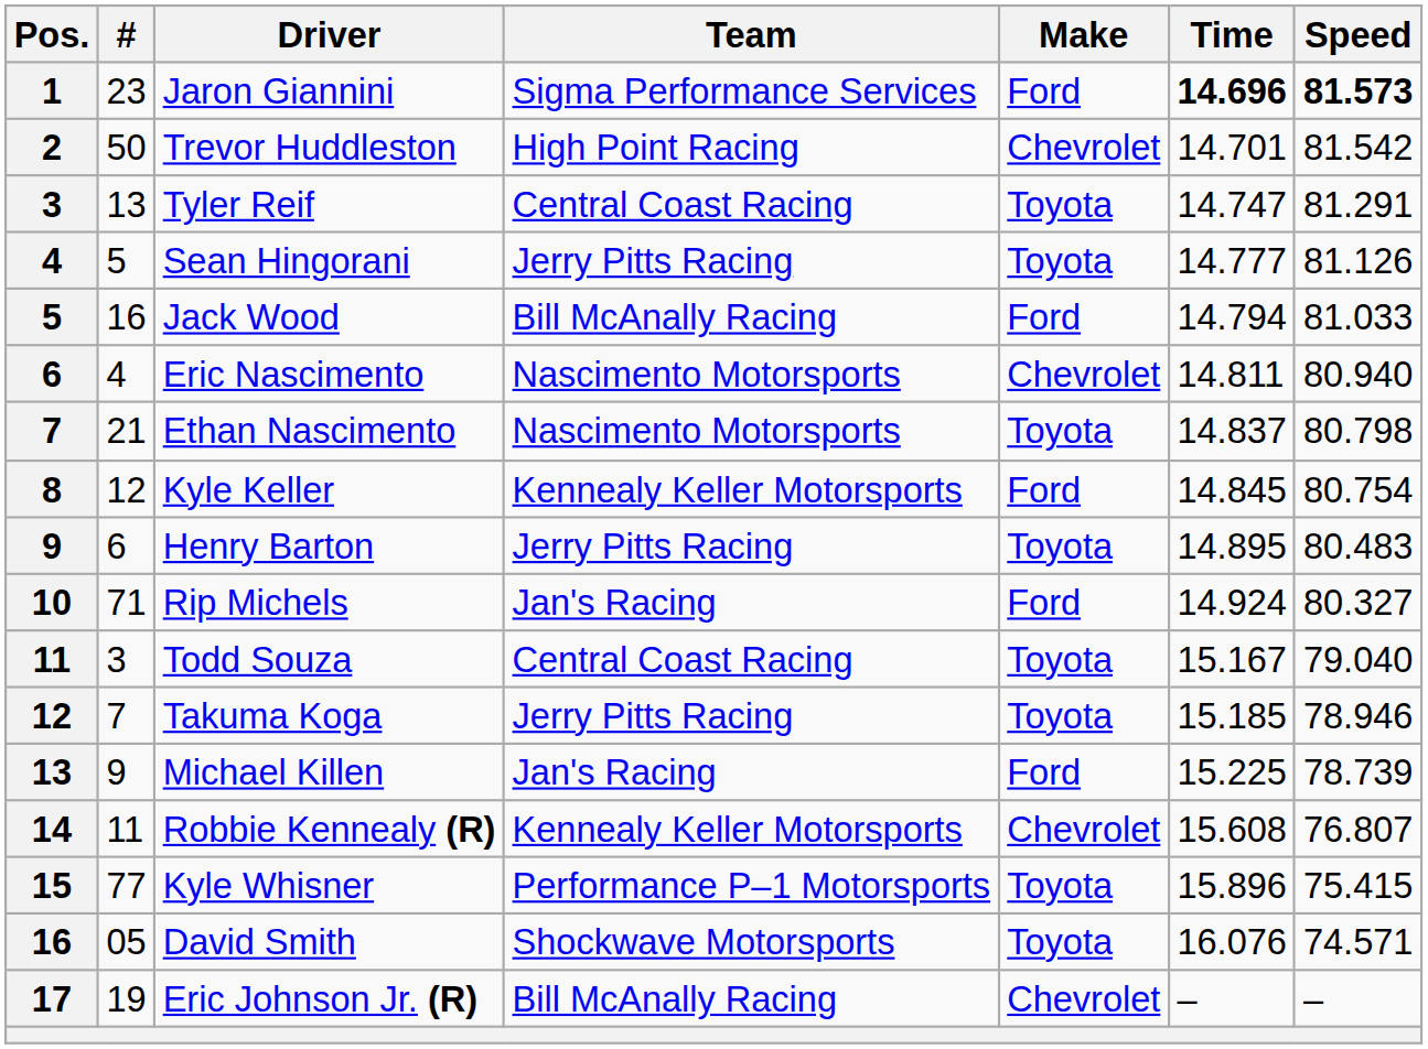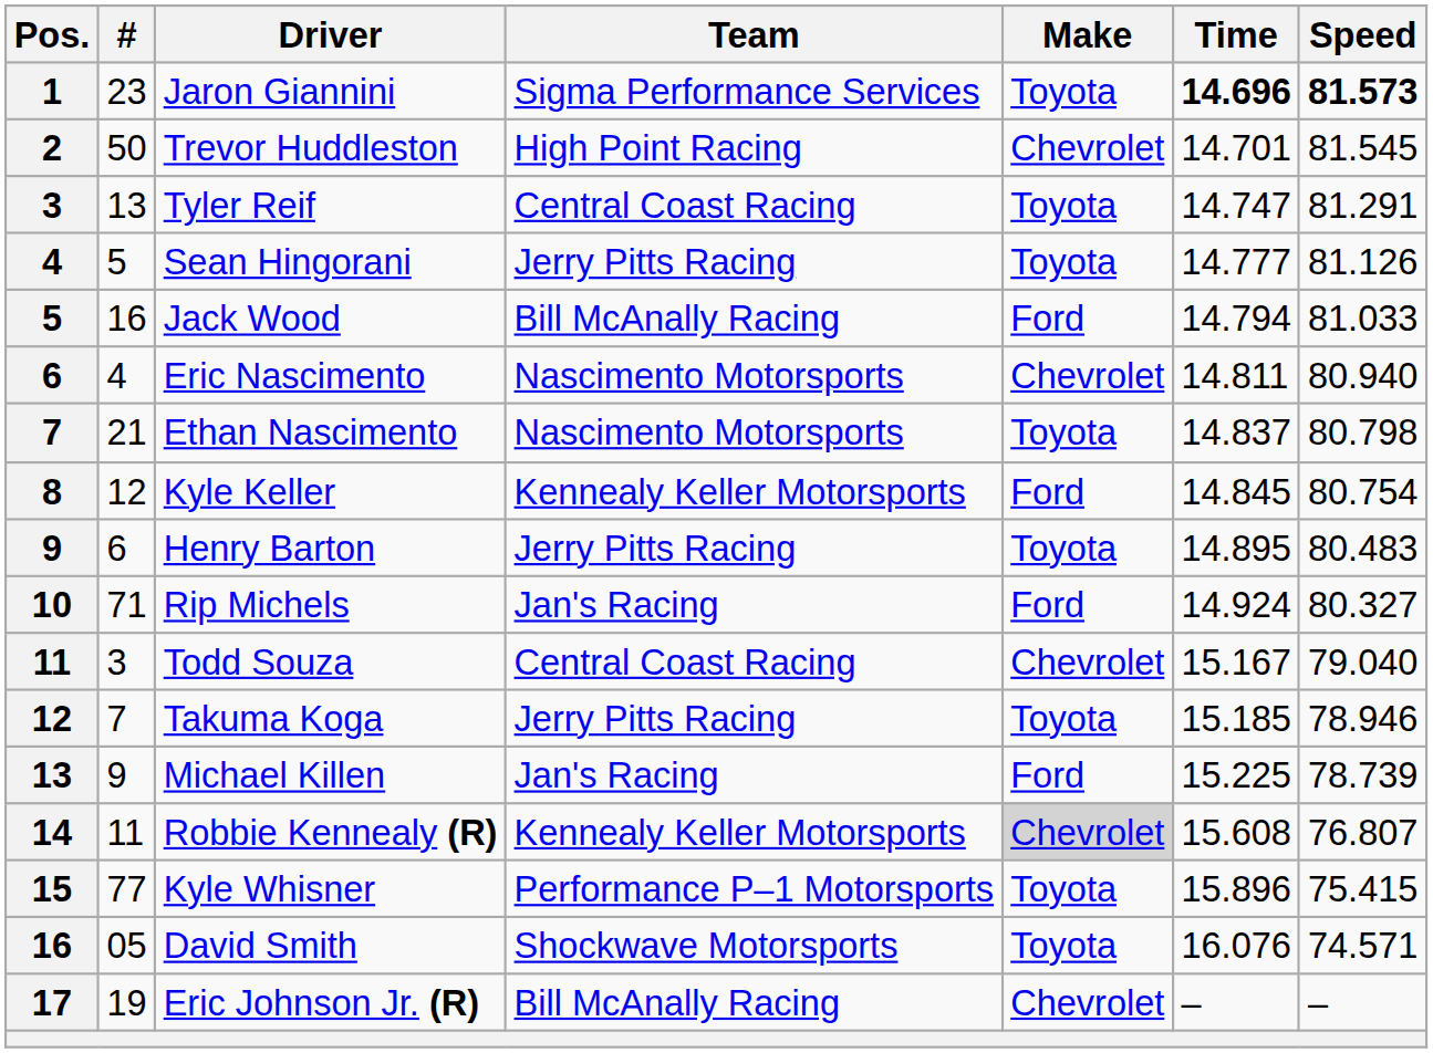 <table class="wikitable" style="font-size:95%">
 <tr>
 <th>Pos.</th>
 <th>#</th>
 <th>Driver</th>
 <th>Team</th>
 <th>Make</th>
 <th>Time</th>
 <th>Speed</th>
 </tr>
 <tr>
 <th>1</th>
 <td>23</td>
 <td><a href='#'>Jaron Giannini</a></td>
 <td><a href='#'>Sigma Performance Services</a></td>
-<td><a href='#'>Ford</a></td>
+<td><a href='#'>Toyota</a></td>
 <td><strong>14.696</strong></td>
 <td><strong>81.573</strong></td>
 </tr>
 <tr>
 <th>2</th>
 <td>50</td>
 <td><a href='#'>Trevor Huddleston</a></td>
 <td><a href='#'>High Point Racing</a></td>
 <td><a href='#'>Chevrolet</a></td>
 <td>14.701</td>
-<td>81.542</td>
+<td>81.545</td>
 </tr>
 <tr>
 <th>3</th>
 <td>13</td>
 <td><a href='#'>Tyler Reif</a></td>
 <td><a href='#'>Central Coast Racing</a></td>
 <td><a href='#'>Toyota</a></td>
 <td>14.747</td>
 <td>81.291</td>
 </tr>
 <tr>
 <th>4</th>
 <td>5</td>
 <td><a href='#'>Sean Hingorani</a></td>
 <td><a href='#'>Jerry Pitts Racing</a></td>
 <td><a href='#'>Toyota</a></td>
 <td>14.777</td>
 <td>81.126</td>
 </tr>
 <tr>
 <th>5</th>
 <td>16</td>
 <td><a href='#'>Jack Wood</a></td>
 <td><a href='#'>Bill McAnally Racing</a></td>
 <td><a href='#'>Ford</a></td>
 <td>14.794</td>
 <td>81.033</td>
 </tr>
 <tr>
 <th>6</th>
 <td>4</td>
 <td><a href='#'>Eric Nascimento</a></td>
 <td><a href='#'>Nascimento Motorsports</a></td>
 <td><a href='#'>Chevrolet</a></td>
 <td>14.811</td>
 <td>80.940</td>
 </tr>
 <tr>
 <th>7</th>
 <td>21</td>
 <td><a href='#'>Ethan Nascimento</a></td>
 <td><a href='#'>Nascimento Motorsports</a></td>
 <td><a href='#'>Toyota</a></td>
 <td>14.837</td>
 <td>80.798</td>
 </tr>
 <tr>
 <th>8</th>
 <td>12</td>
 <td><a href='#'>Kyle Keller</a></td>
 <td><a href='#'>Kennealy Keller Motorsports</a></td>
 <td><a href='#'>Ford</a></td>
 <td>14.845</td>
 <td>80.754</td>
 </tr>
 <tr>
 <th>9</th>
 <td>6</td>
 <td><a href='#'>Henry Barton</a></td>
 <td><a href='#'>Jerry Pitts Racing</a></td>
 <td><a href='#'>Toyota</a></td>
 <td>14.895</td>
 <td>80.483</td>
 </tr>
 <tr>
 <th>10</th>
 <td>71</td>
 <td><a href='#'>Rip Michels</a></td>
 <td><a href='#'>Jan's Racing</a></td>
 <td><a href='#'>Ford</a></td>
 <td>14.924</td>
 <td>80.327</td>
 </tr>
 <tr>
 <th>11</th>
 <td>3</td>
 <td><a href='#'>Todd Souza</a></td>
 <td><a href='#'>Central Coast Racing</a></td>
-<td><a href='#'>Toyota</a></td>
+<td><a href='#'>Chevrolet</a></td>
 <td>15.167</td>
 <td>79.040</td>
 </tr>
 <tr>
 <th>12</th>
 <td>7</td>
 <td><a href='#'>Takuma Koga</a></td>
 <td><a href='#'>Jerry Pitts Racing</a></td>
 <td><a href='#'>Toyota</a></td>
 <td>15.185</td>
 <td>78.946</td>
 </tr>
 <tr>
 <th>13</th>
 <td>9</td>
 <td><a href='#'>Michael Killen</a></td>
 <td><a href='#'>Jan's Racing</a></td>
 <td><a href='#'>Ford</a></td>
 <td>15.225</td>
 <td>78.739</td>
 </tr>
 <tr>
 <th>14</th>
 <td>11</td>
 <td><a href='#'>Robbie Kennealy</a> <strong>(R)</strong></td>
 <td><a href='#'>Kennealy Keller Motorsports</a></td>
-<td><a href='#'>Chevrolet</a></td>
+<td style="background: lightgrey;"><a href='#'>Chevrolet</a></td>
 <td>15.608</td>
 <td>76.807</td>
 </tr>
 <tr>
 <th>15</th>
 <td>77</td>
 <td><a href='#'>Kyle Whisner</a></td>
 <td><a href='#'>Performance P–1 Motorsports</a></td>
 <td><a href='#'>Toyota</a></td>
 <td>15.896</td>
 <td>75.415</td>
 </tr>
 <tr>
 <th>16</th>
 <td>05</td>
 <td><a href='#'>David Smith</a></td>
 <td><a href='#'>Shockwave Motorsports</a></td>
 <td><a href='#'>Toyota</a></td>
 <td>16.076</td>
 <td>74.571</td>
 </tr>
 <tr>
 <th>17</th>
 <td>19</td>
 <td><a href='#'>Eric Johnson Jr.</a> <strong>(R)</strong></td>
 <td><a href='#'>Bill McAnally Racing</a></td>
 <td><a href='#'>Chevrolet</a></td>
 <td>–</td>
 <td>–</td>
 </tr>
 <tr>
 <th colspan="7"></th>
 </tr>
 </table>
